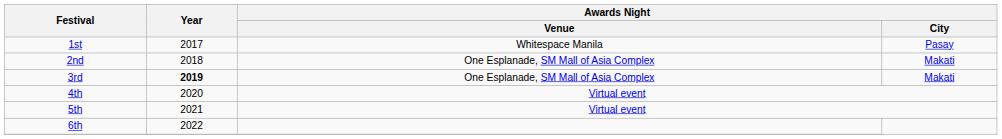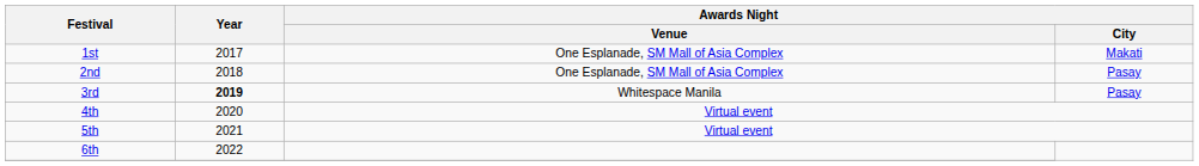 <table class="wikitable" style="width:98%; text-align:center;">
 <tr>
 <th rowspan=2>Festival</th>
 <th rowspan=2>Year</th>
 <th colspan=2>Awards Night</th>
 </tr>
 <tr>
 <th>Venue</th>
 <th>City</th>
 </tr>
 <tr>
 <td><a href='#'>1st</a></td>
 <td>2017</td>
-<td>Whitespace Manila</td>
-<td><a href='#'>Pasay</a></td>
+<td>One Esplanade, <a href='#'>SM Mall of Asia Complex</a></td>
+<td><a href='#'>Makati</a></td>
 </tr>
 <tr>
 <td><a href='#'>2nd</a></td>
 <td>2018</td>
 <td>One Esplanade, <a href='#'>SM Mall of Asia Complex</a></td>
-<td><a href='#'>Makati</a></td>
+<td><a href='#'>Pasay</a></td>
 </tr>
 <tr>
 <td><a href='#'>3rd</a></td>
 <td><strong>2019</strong></td>
-<td>One Esplanade, <a href='#'>SM Mall of Asia Complex</a></td>
-<td><a href='#'>Makati</a></td>
+<td>Whitespace Manila</td>
+<td><a href='#'>Pasay</a></td>
 </tr>
 <tr>
 <td><a href='#'>4th</a></td>
 <td>2020</td>
 <td colspan=2><a href='#'>Virtual event</a></td>
 </tr>
 <tr>
 <td><a href='#'>5th</a></td>
 <td>2021</td>
 <td colspan=2><a href='#'>Virtual event</a></td>
 </tr>
 <tr>
 <td><a href='#'>6th</a></td>
 <td>2022</td>
 <td></td>
 </tr>
 <tr>
 </tr>
 </table>
